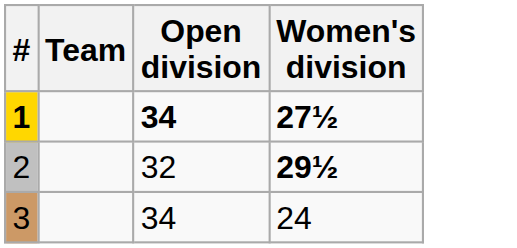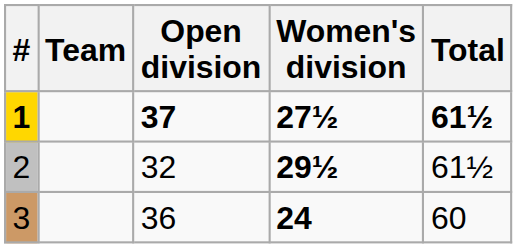 <table class="wikitable" style="font-size: 95%;">
 <tr>
 <th>#</th>
 <th>Team</th>
 <th>Open<br>division</th>
 <th>Women's<br>division</th>
+<th>Total</th>
 </tr>
 <tr>
 <td style="background:gold;"><strong>1</strong></td>
 <td><strong></strong></td>
-<td><strong>34</strong></td>
+<td><strong>37</strong></td>
 <td><strong>27½</strong></td>
+<td><strong>61½</strong></td>
 </tr>
 <tr>
 <td style="background:silver;">2</td>
 <td></td>
 <td>32</td>
 <td><strong>29½</strong></td>
+<td>61½</td>
 </tr>
 <tr>
 <td style="background:#cc9966;">3</td>
 <td></td>
-<td>34</td>
-<td>24</td>
+<td>36</td>
+<td><strong>24</strong></td>
+<td>60</td>
 </tr>
 </table>
